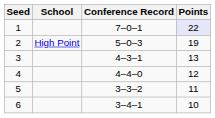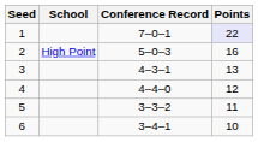 <table class="wikitable" style="text-align:center">
 <tr>
 <th>Seed</th>
 <th>School</th>
 <th>Conference Record</th>
 <th>Points</th>
 </tr>
 <tr>
 <td>1</td>
 <td></td>
 <td>7–0–1</td>
 <td style="background: lavender;">22</td>
 </tr>
 <tr>
 <td>2</td>
 <td><a href='#'>High Point</a></td>
 <td>5–0–3</td>
-<td>19</td>
+<td>16</td>
 </tr>
 <tr>
 <td>3</td>
 <td></td>
 <td>4–3–1</td>
 <td>13</td>
 </tr>
 <tr>
 <td>4</td>
 <td></td>
 <td>4–4–0</td>
 <td>12</td>
 </tr>
 <tr>
 <td>5</td>
 <td></td>
 <td>3–3–2</td>
 <td>11</td>
 </tr>
 <tr>
 <td>6</td>
 <td></td>
 <td>3–4–1</td>
 <td>10</td>
 </tr>
 </table>
